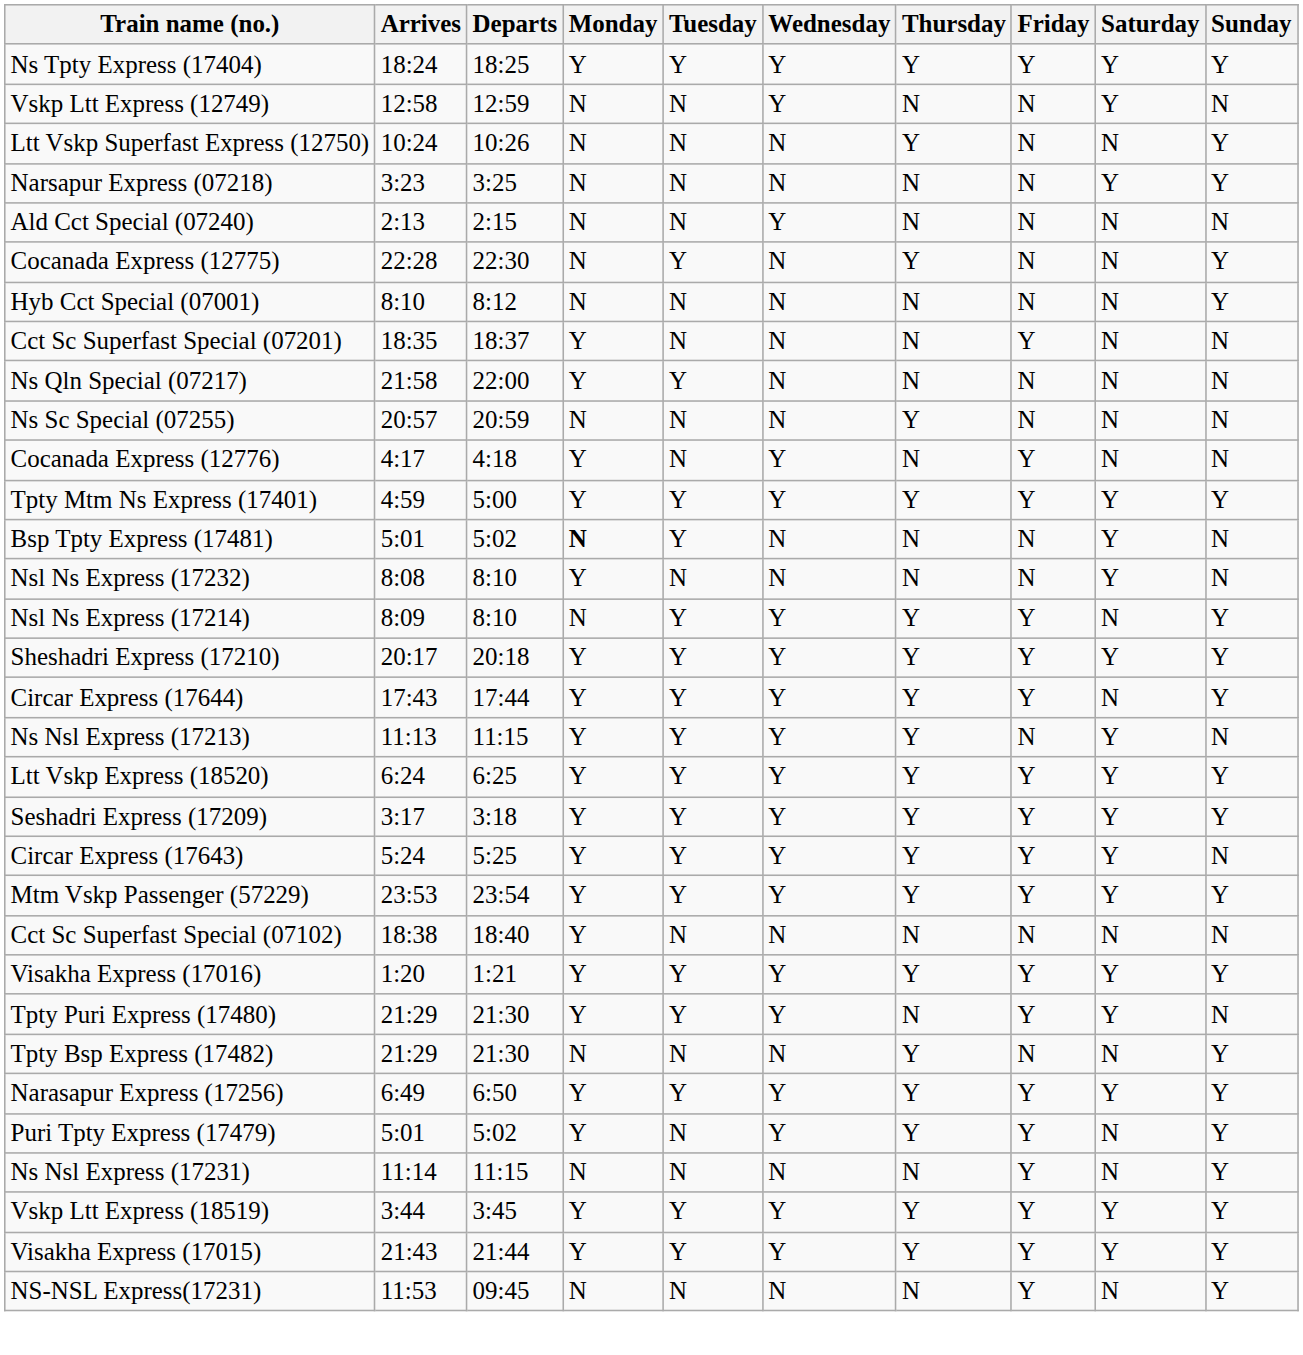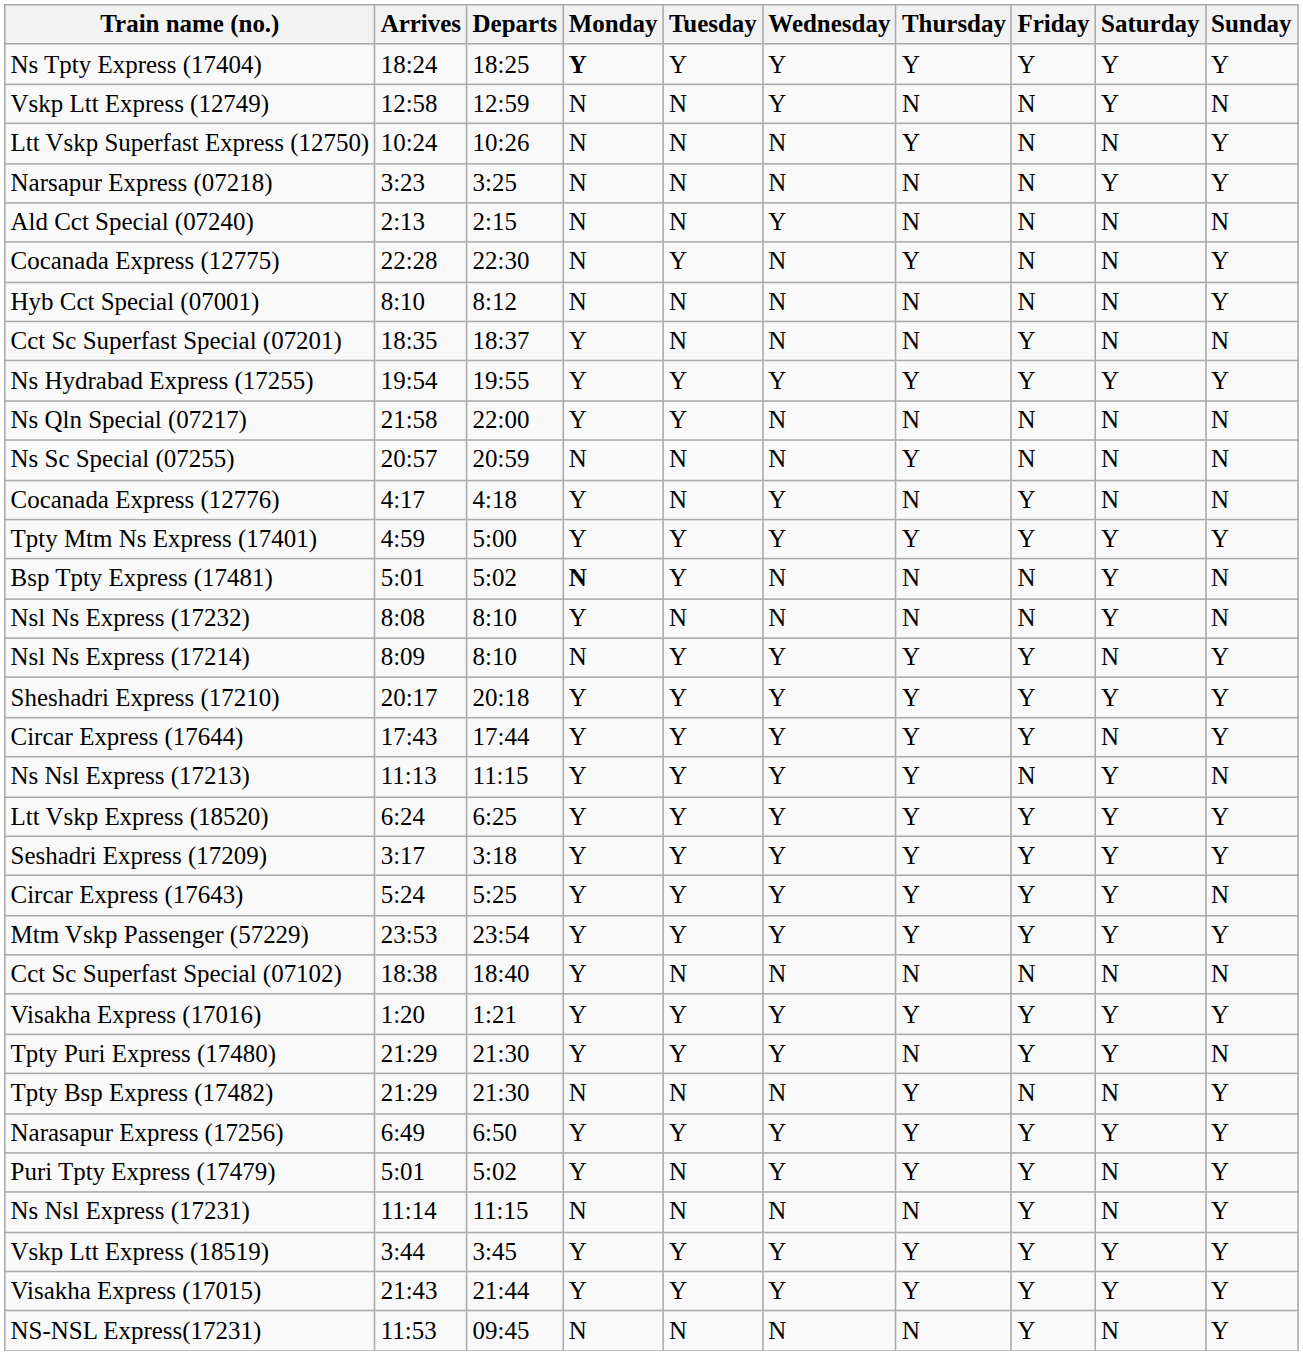 <table class="wikitable">
 <tr>
 <th>Train name (no.) </th>
 <th>Arrives</th>
 <th>Departs</th>
 <th>Monday</th>
 <th>Tuesday</th>
 <th>Wednesday</th>
 <th>Thursday</th>
 <th>Friday</th>
 <th>Saturday</th>
 <th>Sunday</th>
 </tr>
 <tr>
 <td>Ns Tpty Express (17404)</td>
 <td>18:24</td>
 <td>18:25</td>
-<td>Y</td>
+<td><strong>Y</strong></td>
 <td>Y</td>
 <td>Y</td>
 <td>Y</td>
 <td>Y</td>
 <td>Y</td>
 <td>Y</td>
 </tr>
 <tr>
 <td>Vskp Ltt Express (12749)</td>
 <td>12:58</td>
 <td>12:59</td>
 <td>N</td>
 <td>N</td>
 <td>Y</td>
 <td>N</td>
 <td>N</td>
 <td>Y</td>
 <td>N</td>
 </tr>
 <tr>
 <td>Ltt Vskp Superfast Express (12750)</td>
 <td>10:24</td>
 <td>10:26</td>
 <td>N</td>
 <td>N</td>
 <td>N</td>
 <td>Y</td>
 <td>N</td>
 <td>N</td>
 <td>Y</td>
 </tr>
 <tr>
 <td>Narsapur Express (07218)</td>
 <td>3:23</td>
 <td>3:25</td>
 <td>N</td>
 <td>N</td>
 <td>N</td>
 <td>N</td>
 <td>N</td>
 <td>Y</td>
 <td>Y</td>
 </tr>
 <tr>
 <td>Ald Cct Special (07240)</td>
 <td>2:13</td>
 <td>2:15</td>
 <td>N</td>
 <td>N</td>
 <td>Y</td>
 <td>N</td>
 <td>N</td>
 <td>N</td>
 <td>N</td>
 </tr>
 <tr>
 <td>Cocanada Express (12775)</td>
 <td>22:28</td>
 <td>22:30</td>
 <td>N</td>
 <td>Y</td>
 <td>N</td>
 <td>Y</td>
 <td>N</td>
 <td>N</td>
 <td>Y</td>
 </tr>
 <tr>
 <td>Hyb Cct Special (07001)</td>
 <td>8:10</td>
 <td>8:12</td>
 <td>N</td>
 <td>N</td>
 <td>N</td>
 <td>N</td>
 <td>N</td>
 <td>N</td>
 <td>Y</td>
 </tr>
 <tr>
 <td>Cct Sc Superfast Special (07201)</td>
 <td>18:35</td>
 <td>18:37</td>
 <td>Y</td>
 <td>N</td>
 <td>N</td>
 <td>N</td>
 <td>Y</td>
 <td>N</td>
 <td>N</td>
+</tr>
+<tr>
+<td>Ns Hydrabad Express (17255)</td>
+<td>19:54</td>
+<td>19:55</td>
+<td>Y</td>
+<td>Y</td>
+<td>Y</td>
+<td>Y</td>
+<td>Y</td>
+<td>Y</td>
+<td>Y</td>
 </tr>
 <tr>
 <td>Ns Qln Special (07217)</td>
 <td>21:58</td>
 <td>22:00</td>
 <td>Y</td>
 <td>Y</td>
 <td>N</td>
 <td>N</td>
 <td>N</td>
 <td>N</td>
 <td>N</td>
 </tr>
 <tr>
 <td>Ns Sc Special (07255)</td>
 <td>20:57</td>
 <td>20:59</td>
 <td>N</td>
 <td>N</td>
 <td>N</td>
 <td>Y</td>
 <td>N</td>
 <td>N</td>
 <td>N</td>
 </tr>
 <tr>
 <td>Cocanada Express (12776)</td>
 <td>4:17</td>
 <td>4:18</td>
 <td>Y</td>
 <td>N</td>
 <td>Y</td>
 <td>N</td>
 <td>Y</td>
 <td>N</td>
 <td>N</td>
 </tr>
 <tr>
 <td>Tpty Mtm Ns Express (17401)</td>
 <td>4:59</td>
 <td>5:00</td>
 <td>Y</td>
 <td>Y</td>
 <td>Y</td>
 <td>Y</td>
 <td>Y</td>
 <td>Y</td>
 <td>Y</td>
 </tr>
 <tr>
 <td>Bsp Tpty Express (17481)</td>
 <td>5:01</td>
 <td>5:02</td>
 <td><strong>N</strong></td>
 <td>Y</td>
 <td>N</td>
 <td>N</td>
 <td>N</td>
 <td>Y</td>
 <td>N</td>
 </tr>
 <tr>
 <td>Nsl Ns Express (17232)</td>
 <td>8:08</td>
 <td>8:10</td>
 <td>Y</td>
 <td>N</td>
 <td>N</td>
 <td>N</td>
 <td>N</td>
 <td>Y</td>
 <td>N</td>
 </tr>
 <tr>
 <td>Nsl Ns Express (17214)</td>
 <td>8:09</td>
 <td>8:10</td>
 <td>N</td>
 <td>Y</td>
 <td>Y</td>
 <td>Y</td>
 <td>Y</td>
 <td>N</td>
 <td>Y</td>
 </tr>
 <tr>
 <td>Sheshadri Express (17210)</td>
 <td>20:17</td>
 <td>20:18</td>
 <td>Y</td>
 <td>Y</td>
 <td>Y</td>
 <td>Y</td>
 <td>Y</td>
 <td>Y</td>
 <td>Y</td>
 </tr>
 <tr>
 <td>Circar Express (17644)</td>
 <td>17:43</td>
 <td>17:44</td>
 <td>Y</td>
 <td>Y</td>
 <td>Y</td>
 <td>Y</td>
 <td>Y</td>
 <td>N</td>
 <td>Y</td>
 </tr>
 <tr>
 <td>Ns Nsl Express (17213)</td>
 <td>11:13</td>
 <td>11:15</td>
 <td>Y</td>
 <td>Y</td>
 <td>Y</td>
 <td>Y</td>
 <td>N</td>
 <td>Y</td>
 <td>N</td>
 </tr>
 <tr>
 <td>Ltt Vskp Express (18520)</td>
 <td>6:24</td>
 <td>6:25</td>
 <td>Y</td>
 <td>Y</td>
 <td>Y</td>
 <td>Y</td>
 <td>Y</td>
 <td>Y</td>
 <td>Y</td>
 </tr>
 <tr>
 <td>Seshadri Express (17209)</td>
 <td>3:17</td>
 <td>3:18</td>
 <td>Y</td>
 <td>Y</td>
 <td>Y</td>
 <td>Y</td>
 <td>Y</td>
 <td>Y</td>
 <td>Y</td>
 </tr>
 <tr>
 <td>Circar Express (17643)</td>
 <td>5:24</td>
 <td>5:25</td>
 <td>Y</td>
 <td>Y</td>
 <td>Y</td>
 <td>Y</td>
 <td>Y</td>
 <td>Y</td>
 <td>N</td>
 </tr>
 <tr>
 <td>Mtm Vskp Passenger (57229)</td>
 <td>23:53</td>
 <td>23:54</td>
 <td>Y</td>
 <td>Y</td>
 <td>Y</td>
 <td>Y</td>
 <td>Y</td>
 <td>Y</td>
 <td>Y</td>
 </tr>
 <tr>
 <td>Cct Sc Superfast Special (07102)</td>
 <td>18:38</td>
 <td>18:40</td>
 <td>Y</td>
 <td>N</td>
 <td>N</td>
 <td>N</td>
 <td>N</td>
 <td>N</td>
 <td>N</td>
 </tr>
 <tr>
 <td>Visakha Express (17016)</td>
 <td>1:20</td>
 <td>1:21</td>
 <td>Y</td>
 <td>Y</td>
 <td>Y</td>
 <td>Y</td>
 <td>Y</td>
 <td>Y</td>
 <td>Y</td>
 </tr>
 <tr>
 <td>Tpty Puri Express (17480)</td>
 <td>21:29</td>
 <td>21:30</td>
 <td>Y</td>
 <td>Y</td>
 <td>Y</td>
 <td>N</td>
 <td>Y</td>
 <td>Y</td>
 <td>N</td>
 </tr>
 <tr>
 <td>Tpty Bsp Express (17482)</td>
 <td>21:29</td>
 <td>21:30</td>
 <td>N</td>
 <td>N</td>
 <td>N</td>
 <td>Y</td>
 <td>N</td>
 <td>N</td>
 <td>Y</td>
 </tr>
 <tr>
 <td>Narasapur Express (17256)</td>
 <td>6:49</td>
 <td>6:50</td>
 <td>Y</td>
 <td>Y</td>
 <td>Y</td>
 <td>Y</td>
 <td>Y</td>
 <td>Y</td>
 <td>Y</td>
 </tr>
 <tr>
 <td>Puri Tpty Express (17479)</td>
 <td>5:01</td>
 <td>5:02</td>
 <td>Y</td>
 <td>N</td>
 <td>Y</td>
 <td>Y</td>
 <td>Y</td>
 <td>N</td>
 <td>Y</td>
 </tr>
 <tr>
 <td>Ns Nsl Express (17231)</td>
 <td>11:14</td>
 <td>11:15</td>
 <td>N</td>
 <td>N</td>
 <td>N</td>
 <td>N</td>
 <td>Y</td>
 <td>N</td>
 <td>Y</td>
 </tr>
 <tr>
 <td>Vskp Ltt Express (18519)</td>
 <td>3:44</td>
 <td>3:45</td>
 <td>Y</td>
 <td>Y</td>
 <td>Y</td>
 <td>Y</td>
 <td>Y</td>
 <td>Y</td>
 <td>Y</td>
 </tr>
 <tr>
 <td>Visakha Express (17015)</td>
 <td>21:43</td>
 <td>21:44</td>
 <td>Y</td>
 <td>Y</td>
 <td>Y</td>
 <td>Y</td>
 <td>Y</td>
 <td>Y</td>
 <td>Y</td>
 </tr>
 <tr>
 <td>NS-NSL Express(17231)</td>
 <td>11:53</td>
 <td>09:45</td>
 <td>N</td>
 <td>N</td>
 <td>N</td>
 <td>N</td>
 <td>Y</td>
 <td>N</td>
 <td>Y</td>
 </tr>
 </table>
